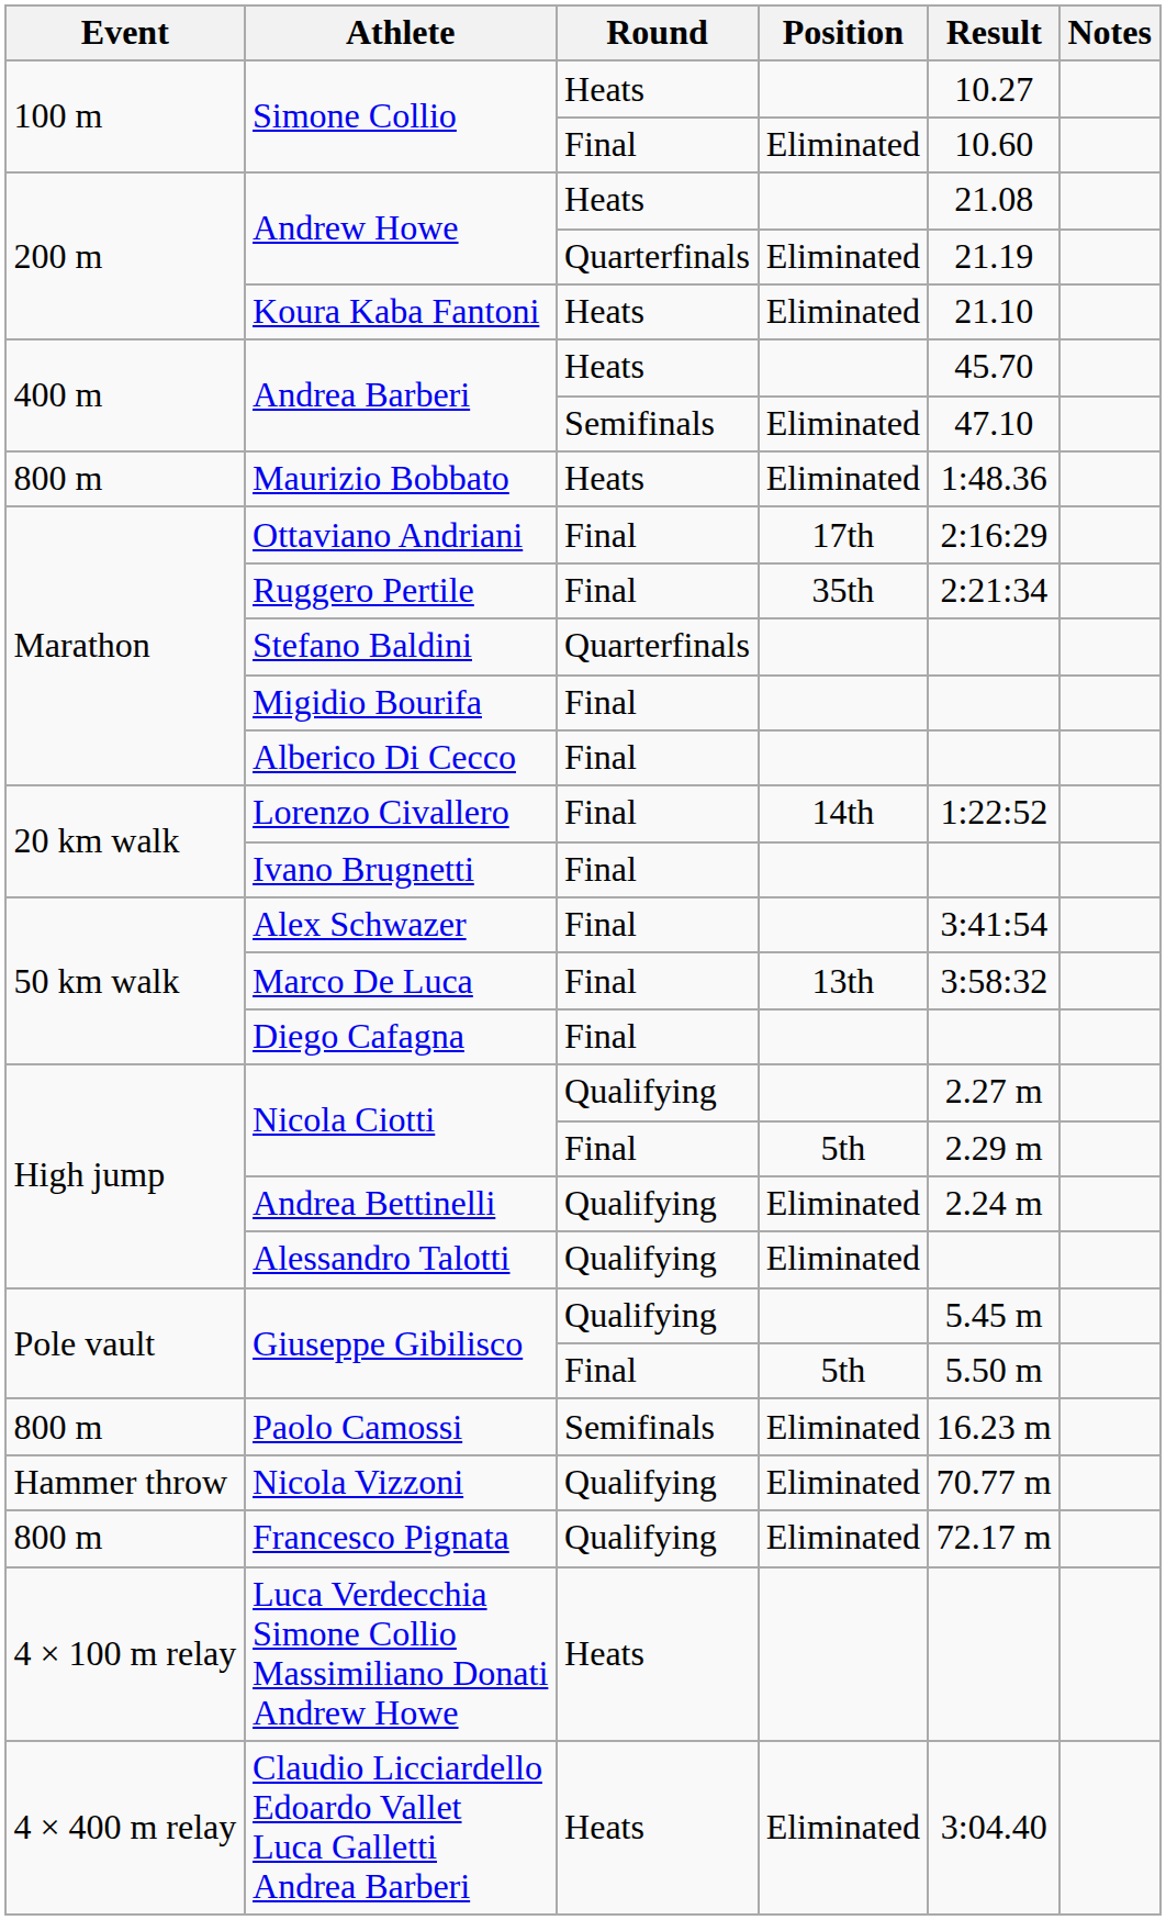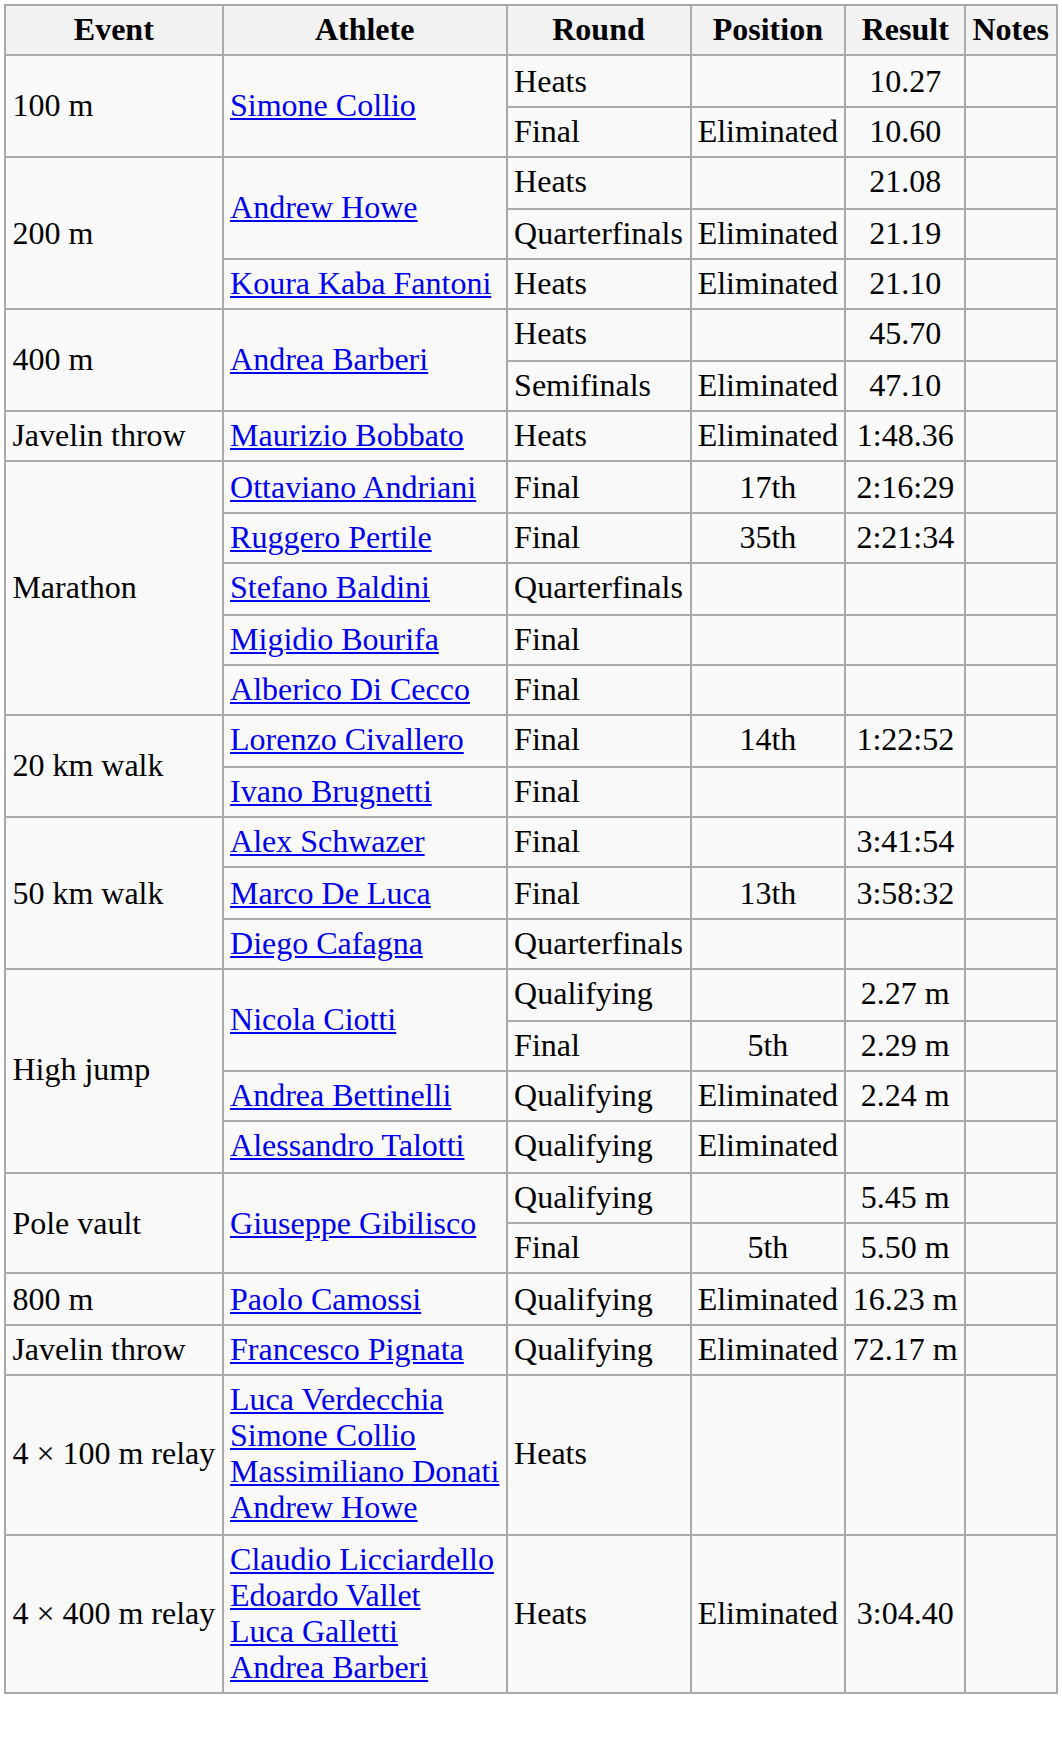 <table class=wikitable>
 <tr>
 <th>Event</th>
 <th>Athlete</th>
 <th>Round</th>
 <th>Position</th>
 <th>Result</th>
 <th>Notes</th>
 </tr>
 <tr>
 <td rowspan=2>100 m</td>
 <td rowspan=2><a href='#'>Simone Collio</a></td>
 <td>Heats</td>
 <td align="center"></td>
 <td align="center">10.27</td>
 <td></td>
 </tr>
 <tr>
 <td>Final</td>
 <td>Eliminated</td>
 <td align="center">10.60</td>
 <td></td>
 </tr>
 <tr>
 <td rowspan=3>200 m</td>
 <td rowspan=2><a href='#'>Andrew Howe</a></td>
 <td>Heats</td>
 <td align="center"></td>
 <td align="center">21.08</td>
 <td></td>
 </tr>
 <tr>
 <td>Quarterfinals</td>
 <td>Eliminated</td>
 <td align="center">21.19</td>
 <td></td>
 </tr>
 <tr>
 <td><a href='#'>Koura Kaba Fantoni</a></td>
 <td>Heats</td>
 <td>Eliminated</td>
 <td align="center">21.10</td>
 <td></td>
 </tr>
 <tr>
 <td rowspan=2>400 m</td>
 <td rowspan=2><a href='#'>Andrea Barberi</a></td>
 <td>Heats</td>
 <td align="center"></td>
 <td align="center">45.70</td>
 <td align="center"></td>
 </tr>
 <tr>
 <td>Semifinals</td>
 <td>Eliminated</td>
 <td align="center">47.10</td>
 <td></td>
 </tr>
 <tr>
-<td>800 m</td>
+<td>Javelin throw</td>
 <td><a href='#'>Maurizio Bobbato</a></td>
 <td>Heats</td>
 <td>Eliminated</td>
 <td align="center">1:48.36</td>
 <td></td>
 </tr>
 <tr>
 <td rowspan=5>Marathon</td>
 <td><a href='#'>Ottaviano Andriani</a></td>
 <td>Final</td>
 <td align="center">17th</td>
 <td align="center">2:16:29</td>
 <td></td>
 </tr>
 <tr>
 <td><a href='#'>Ruggero Pertile</a></td>
 <td>Final</td>
 <td align="center">35th</td>
 <td align="center">2:21:34</td>
 <td></td>
 </tr>
 <tr>
 <td><a href='#'>Stefano Baldini</a></td>
 <td>Quarterfinals</td>
 <td align="center"></td>
 <td></td>
 <td></td>
 </tr>
 <tr>
 <td><a href='#'>Migidio Bourifa</a></td>
 <td>Final</td>
 <td align="center"></td>
 <td></td>
 <td></td>
 </tr>
 <tr>
 <td><a href='#'>Alberico Di Cecco</a></td>
 <td>Final</td>
 <td align="center"></td>
 <td></td>
 <td></td>
 </tr>
 <tr>
 <td rowspan=2>20 km walk</td>
 <td><a href='#'>Lorenzo Civallero</a></td>
 <td>Final</td>
 <td align="center">14th</td>
 <td align="center">1:22:52</td>
 <td></td>
 </tr>
 <tr>
 <td><a href='#'>Ivano Brugnetti</a></td>
 <td>Final</td>
 <td align="center"></td>
 <td></td>
 <td></td>
 </tr>
 <tr>
 <td rowspan=3>50 km walk</td>
 <td><a href='#'>Alex Schwazer</a></td>
 <td>Final</td>
 <td align="center"></td>
 <td align="center">3:41:54</td>
 <td></td>
 </tr>
 <tr>
 <td><a href='#'>Marco De Luca</a></td>
 <td>Final</td>
 <td align="center">13th</td>
 <td align="center">3:58:32</td>
 <td></td>
 </tr>
 <tr>
 <td><a href='#'>Diego Cafagna</a></td>
-<td>Final</td>
+<td>Quarterfinals</td>
 <td align="center"></td>
 <td></td>
 <td></td>
 </tr>
 <tr>
 <td rowspan=4>High jump</td>
 <td rowspan=2><a href='#'>Nicola Ciotti</a></td>
 <td>Qualifying</td>
 <td align="center"></td>
 <td align="center">2.27 m</td>
 <td></td>
 </tr>
 <tr>
 <td>Final</td>
 <td align="center">5th</td>
 <td align="center">2.29 m</td>
 <td></td>
 </tr>
 <tr>
 <td><a href='#'>Andrea Bettinelli</a></td>
 <td>Qualifying</td>
 <td>Eliminated</td>
 <td align="center">2.24 m</td>
 <td></td>
 </tr>
 <tr>
 <td><a href='#'>Alessandro Talotti</a></td>
 <td>Qualifying</td>
 <td>Eliminated</td>
 <td align="center"></td>
 <td></td>
 </tr>
 <tr>
 <td rowspan=2>Pole vault</td>
 <td rowspan=2><a href='#'>Giuseppe Gibilisco</a></td>
 <td>Qualifying</td>
 <td align="center"></td>
 <td align="center">5.45 m</td>
 <td></td>
 </tr>
 <tr>
 <td>Final</td>
 <td align="center">5th</td>
 <td align="center">5.50 m</td>
 <td></td>
 </tr>
 <tr>
 <td>800 m</td>
 <td><a href='#'>Paolo Camossi</a></td>
-<td>Semifinals</td>
+<td>Qualifying</td>
 <td>Eliminated</td>
 <td align="center">16.23 m</td>
 <td></td>
 </tr>
 <tr>
-<td>Hammer throw</td>
-<td><a href='#'>Nicola Vizzoni</a></td>
-<td>Qualifying</td>
-<td>Eliminated</td>
-<td align="center">70.77 m</td>
-<td></td>
-</tr>
-<tr>
-<td>800 m</td>
+<td>Javelin throw</td>
 <td><a href='#'>Francesco Pignata</a></td>
 <td>Qualifying</td>
 <td>Eliminated</td>
 <td align="center">72.17 m</td>
 <td></td>
 </tr>
 <tr>
 <td>4 × 100 m relay</td>
 <td><a href='#'>Luca Verdecchia</a><br><a href='#'>Simone Collio</a><br><a href='#'>Massimiliano Donati</a><br><a href='#'>Andrew Howe</a></td>
 <td>Heats</td>
 <td align="center"></td>
 <td></td>
 <td></td>
 </tr>
 <tr>
 <td>4 × 400 m relay</td>
 <td><a href='#'>Claudio Licciardello</a><br><a href='#'>Edoardo Vallet</a><br><a href='#'>Luca Galletti</a><br><a href='#'>Andrea Barberi</a></td>
 <td>Heats</td>
 <td>Eliminated</td>
 <td align="center">3:04.40</td>
 <td></td>
 </tr>
 </table>
